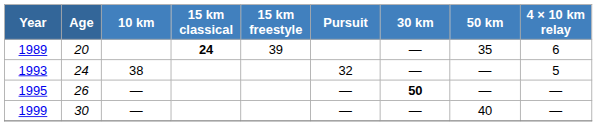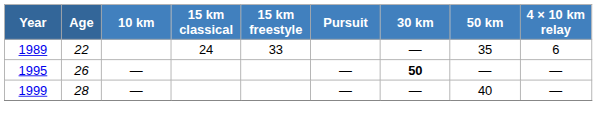 <table class="wikitable" style="font-size:95%; text-align:center; border:grey solid 1px; border-collapse:collapse; background:#ffffff;">
 <tr>
 <th style="background-color:#369; color:white; width:60px;"> Year </th>
 <th style="background-color:#369; color:white; width:40px;"> Age </th>
 <th style="background-color:#4180be; color:white; width:75px;"> 10 km </th>
 <th style="background-color:#4180be; color:white; width:75px;"> 15 km <br> classical </th>
 <th style="background-color:#4180be; color:white; width:75px;"> 15 km <br> freestyle </th>
 <th style="background-color:#4180be; color:white; width:75px;"> Pursuit </th>
 <th style="background-color:#4180be; color:white; width:75px;"> 30 km </th>
 <th style="background-color:#4180be; color:white; width:75px;"> 50 km </th>
 <th style="background-color:#4180be; color:white; width:75px;"> 4 × 10 km <br> relay </th>
 </tr>
 <tr>
 <td><a href='#'>1989</a></td>
-<td><em>20</em></td>
+<td><em>22</em></td>
 <td></td>
-<td><strong>24</strong></td>
-<td>39</td>
+<td>24</td>
+<td>33</td>
 <td></td>
 <td>—</td>
 <td>35</td>
 <td>6</td>
-</tr>
-<tr>
-<td><a href='#'>1993</a></td>
-<td><em>24</em></td>
-<td>38</td>
-<td></td>
-<td></td>
-<td>32</td>
-<td>—</td>
-<td>—</td>
-<td>5</td>
 </tr>
 <tr>
 <td><a href='#'>1995</a></td>
 <td><em>26</em></td>
 <td>—</td>
 <td></td>
 <td></td>
 <td>—</td>
 <td><strong>50</strong></td>
 <td>—</td>
 <td>—</td>
 </tr>
 <tr>
 <td><a href='#'>1999</a></td>
-<td><em>30</em></td>
+<td><em>28</em></td>
 <td>—</td>
 <td></td>
 <td></td>
 <td>—</td>
 <td>—</td>
 <td>40</td>
 <td>—</td>
 </tr>
 <tr>
 </tr>
 </table>
